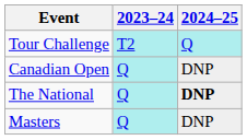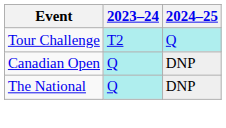 <table class="wikitable" border="1">
 <tr>
 <th>Event</th>
 <th><a href='#'>2023–24</a></th>
 <th><a href='#'>2024–25</a></th>
 </tr>
 <tr>
 <td><a href='#'>Tour Challenge</a></td>
 <td style="background:#afeeee;"><a href='#'>T2</a></td>
 <td style="background:#afeeee;"><a href='#'>Q</a></td>
 </tr>
 <tr>
 <td><a href='#'>Canadian Open</a></td>
 <td style="background:#afeeee;"><a href='#'>Q</a></td>
 <td style="background:#EFEFEF;">DNP</td>
 </tr>
 <tr>
 <td><a href='#'>The National</a></td>
 <td style="background:#afeeee;"><a href='#'>Q</a></td>
-<td style="background:#EFEFEF;"><strong>DNP</strong></td>
-</tr>
-<tr>
-<td><a href='#'>Masters</a></td>
-<td style="background:#afeeee;"><a href='#'>Q</a></td>
 <td style="background:#EFEFEF;">DNP</td>
 </tr>
 </table>
